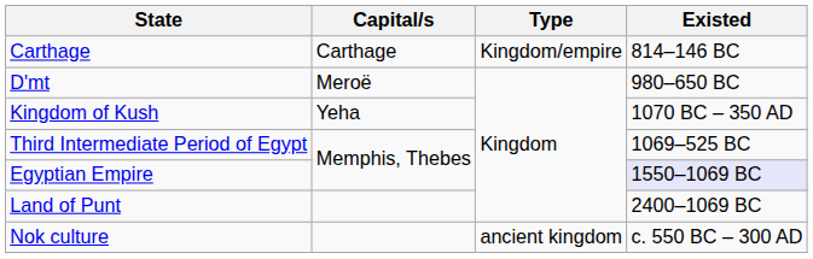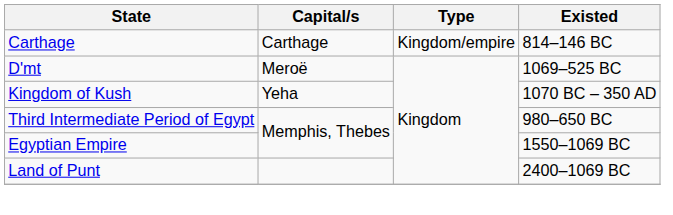 <table class=wikitable border="1">
 <tr>
 <th>State</th>
 <th>Capital/s</th>
 <th>Type</th>
 <th>Existed</th>
 </tr>
 <tr>
 <td><a href='#'>Carthage</a></td>
 <td>Carthage</td>
 <td>Kingdom/empire</td>
 <td>814–146 BC</td>
 </tr>
 <tr>
 <td><a href='#'>D'mt</a></td>
 <td>Meroë</td>
 <td rowspan="5">Kingdom</td>
-<td>980–650 BC</td>
+<td>1069–525 BC</td>
 </tr>
 <tr>
 <td><a href='#'>Kingdom of Kush</a></td>
 <td>Yeha</td>
 <td>1070 BC – 350 AD</td>
 </tr>
 <tr>
 <td><a href='#'>Third Intermediate Period of Egypt</a></td>
 <td rowspan="2">Memphis, Thebes</td>
-<td>1069–525 BC</td>
+<td>980–650 BC</td>
 </tr>
 <tr>
 <td><a href='#'>Egyptian Empire</a></td>
-<td style="background: lavender;">1550–1069 BC</td>
+<td>1550–1069 BC</td>
 </tr>
 <tr>
 <td><a href='#'>Land of Punt</a></td>
 <td></td>
 <td>2400–1069 BC</td>
 </tr>
 <tr>
-<td><a href='#'>Nok culture</a></td>
-<td></td>
-<td>ancient kingdom</td>
-<td>c. 550 BC – 300 AD</td>
-</tr>
-<tr>
 </tr>
 </table>
